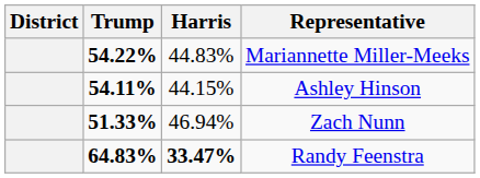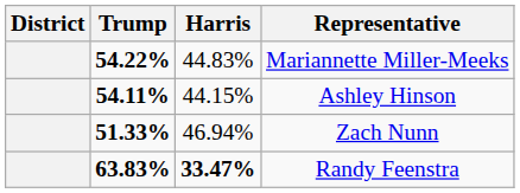 <table class=wikitable>
 <tr>
 <th>District</th>
 <th>Trump</th>
 <th>Harris</th>
 <th>Representative</th>
 </tr>
 <tr align=center>
 <th></th>
 <td><strong>54.22%</strong></td>
 <td>44.83%</td>
 <td><a href='#'>Mariannette Miller-Meeks</a></td>
 </tr>
 <tr align=center>
 <th></th>
 <td><strong>54.11%</strong></td>
 <td>44.15%</td>
 <td><a href='#'>Ashley Hinson</a></td>
 </tr>
 <tr align=center>
 <th></th>
 <td><strong>51.33%</strong></td>
 <td>46.94%</td>
 <td><a href='#'>Zach Nunn</a></td>
 </tr>
 <tr align=center>
 <th></th>
-<td><strong>64.83%</strong></td>
+<td><strong>63.83%</strong></td>
 <td><strong>33.47%</strong></td>
 <td><a href='#'>Randy Feenstra</a></td>
 </tr>
 </table>
